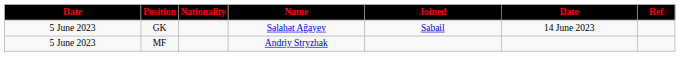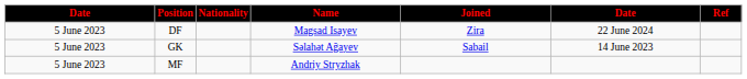 <table class="wikitable"  style="text-align:center; font-size:90%; ">
 <tr>
 <th style="background:#000000; color:#FF0000; width:200px;">Date</th>
 <th style="background:#000000; color:#FF0000; width:50px;">Position</th>
 <th style="background:#000000; color:#FF0000; width:50px;">Nationality</th>
 <th style="background:#000000; color:#FF0000; width:200px;">Name</th>
 <th style="background:#000000; color:#FF0000; width:200px;">Joined</th>
 <th style="background:#000000; color:#FF0000; width:200px;">Date</th>
 <th style="background:#000000; color:#FF0000; width:50px;">Ref</th>
+</tr>
+<tr>
+<td>5 June 2023</td>
+<td>DF</td>
+<td></td>
+<td><a href='#'>Magsad Isayev</a></td>
+<td><a href='#'>Zira</a></td>
+<td>22 June 2024</td>
+<td></td>
 </tr>
 <tr>
 <td>5 June 2023</td>
 <td>GK</td>
 <td></td>
 <td><a href='#'>Səlahət Ağayev</a></td>
 <td><a href='#'>Sabail</a></td>
 <td>14 June 2023</td>
 <td></td>
 </tr>
 <tr>
 <td>5 June 2023</td>
 <td>MF</td>
 <td></td>
 <td><a href='#'>Andriy Stryzhak</a></td>
 <td></td>
 <td></td>
 <td></td>
 </tr>
 </table>
